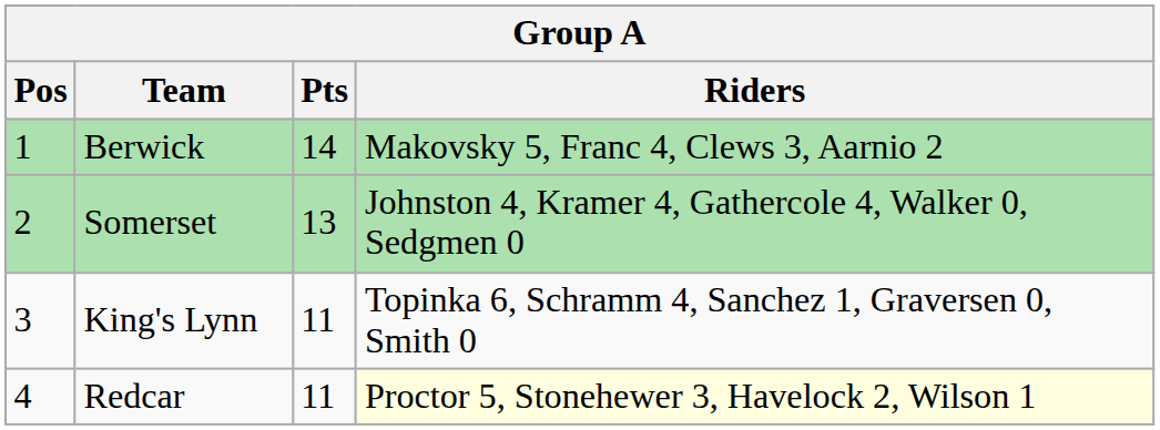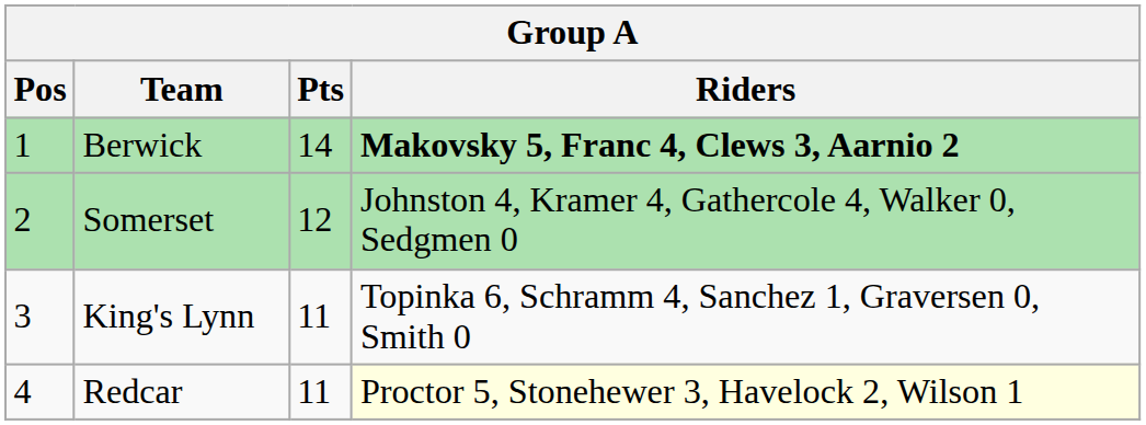 <table class="wikitable">
 <tr>
 <th colspan="4">Group A</th>
 </tr>
 <tr>
 <th width=20>Pos</th>
 <th width=90>Team</th>
 <th width=20>Pts</th>
 <th width=350>Riders</th>
 </tr>
 <tr style="background:#ACE1AF;">
 <td>1</td>
 <td align=left>Berwick</td>
 <td>14</td>
-<td>Makovsky 5, Franc 4, Clews 3, Aarnio 2</td>
+<td><strong>Makovsky 5, Franc 4, Clews 3, Aarnio 2</strong></td>
 </tr>
 <tr style="background:#ACE1AF;">
 <td>2</td>
 <td align=left>Somerset</td>
-<td>13</td>
+<td>12</td>
 <td>Johnston 4, Kramer 4, Gathercole 4, Walker 0, Sedgmen 0</td>
 </tr>
 <tr>
 <td>3</td>
 <td align=left>King's Lynn</td>
 <td>11</td>
 <td>Topinka 6, Schramm 4, Sanchez 1, Graversen 0, Smith 0</td>
 </tr>
 <tr>
 <td>4</td>
 <td align=left>Redcar</td>
 <td>11</td>
 <td style="background: lightyellow;">Proctor 5, Stonehewer 3, Havelock 2, Wilson 1</td>
 </tr>
 </table>
